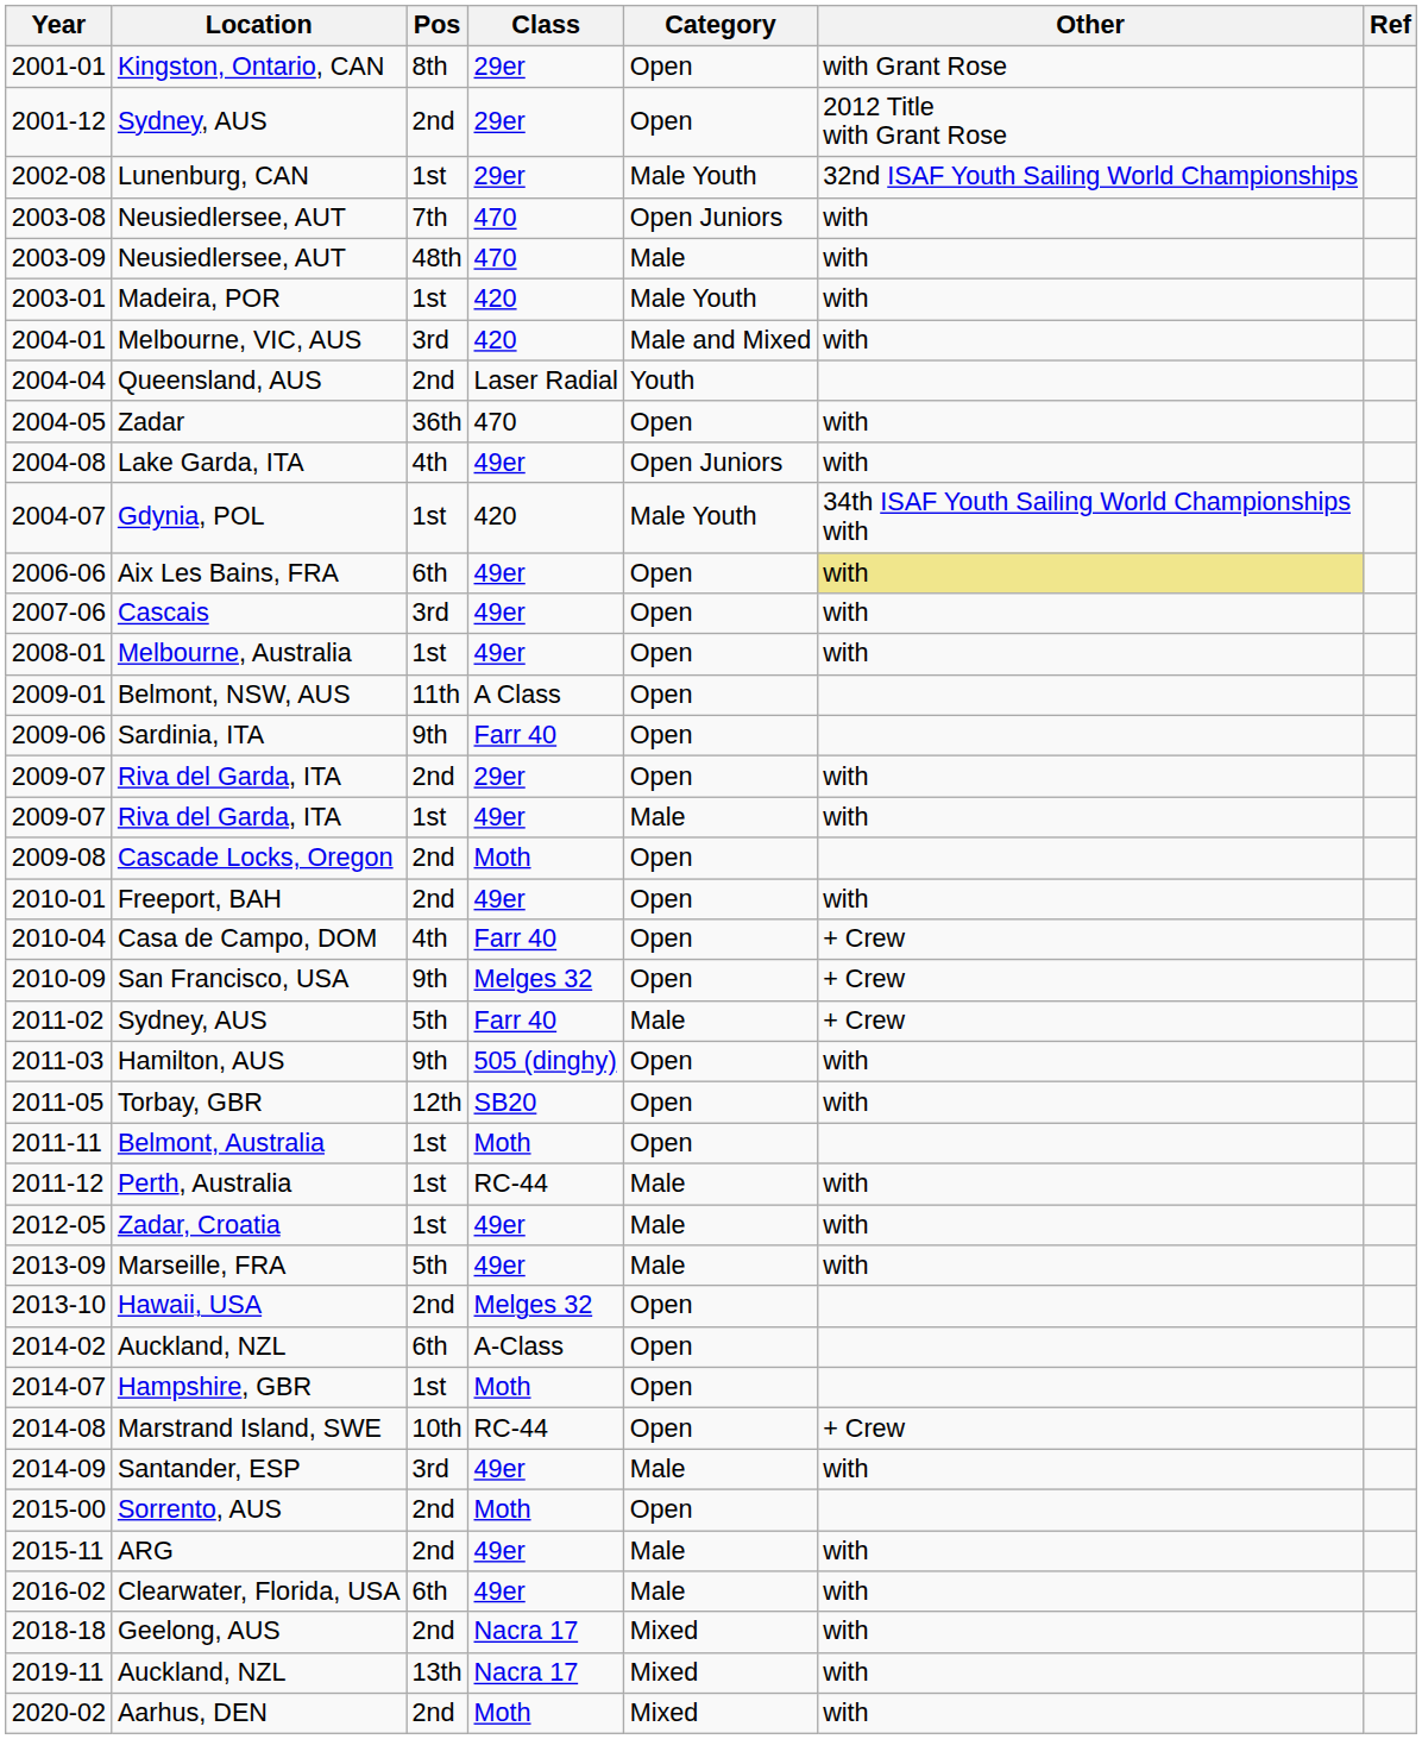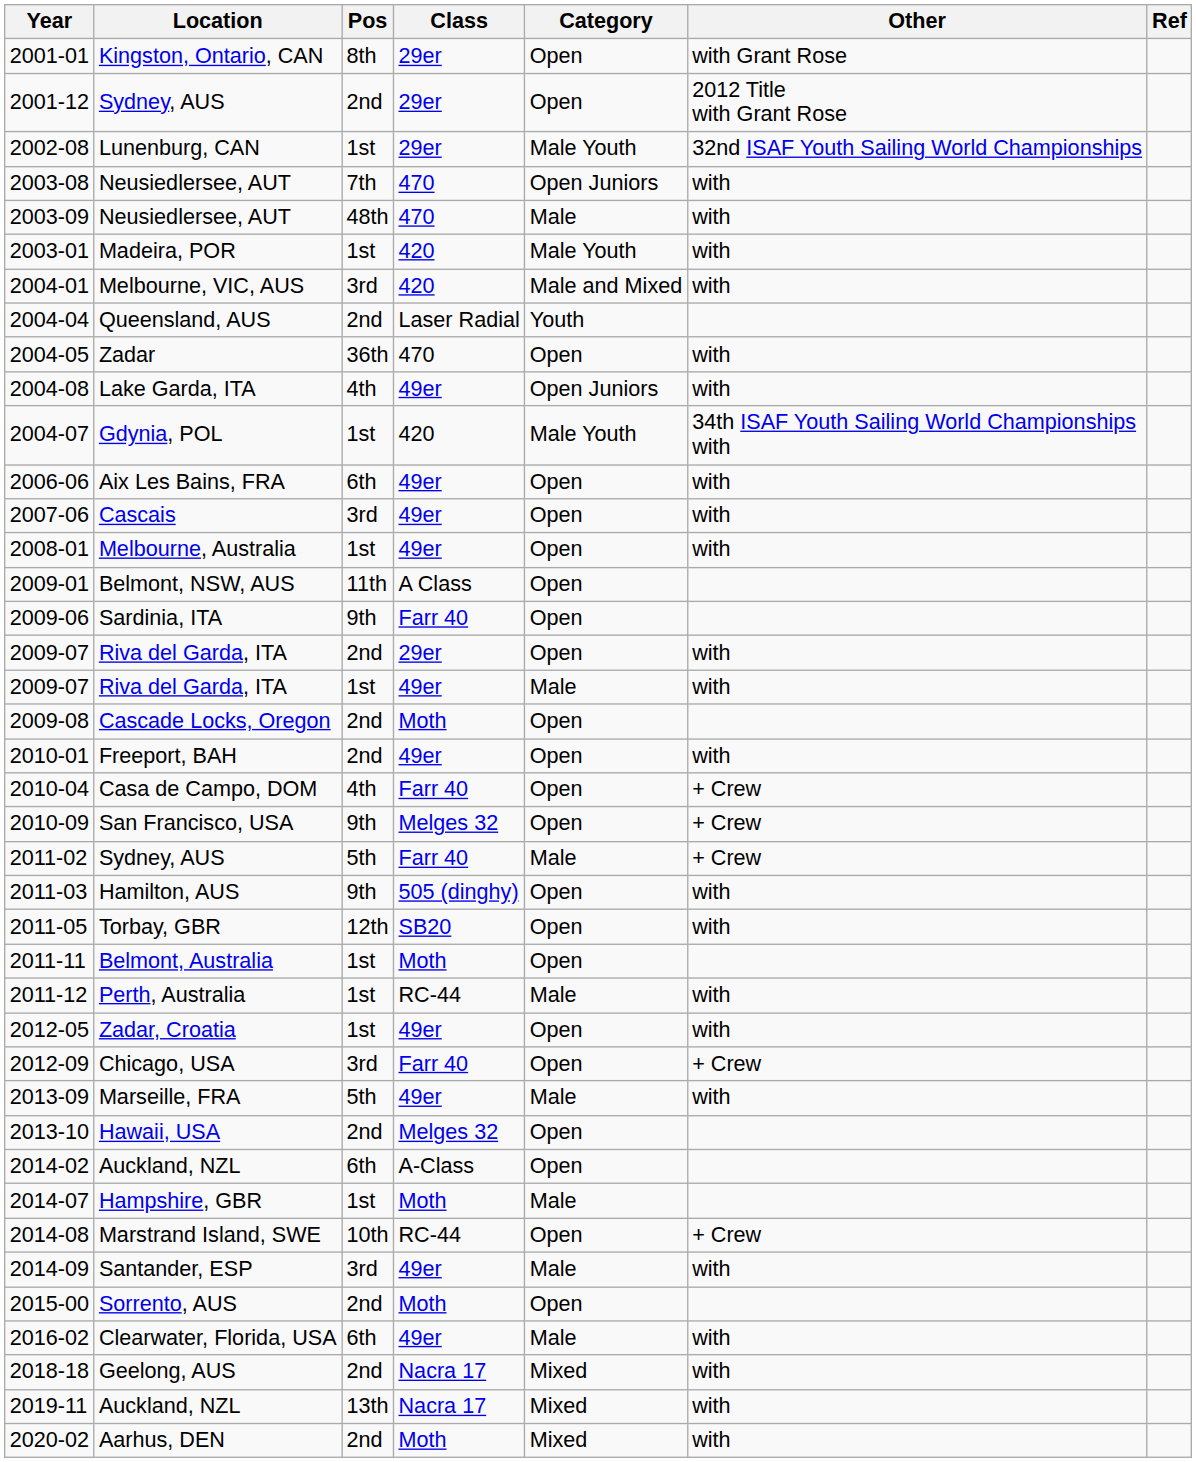 <table class="wikitable sortable">
 <tr>
 <th>Year</th>
 <th>Location</th>
 <th>Pos</th>
 <th>Class</th>
 <th>Category</th>
 <th>Other</th>
 <th>Ref</th>
 </tr>
 <tr>
 <td>2001-01</td>
 <td><a href='#'>Kingston, Ontario</a>, CAN</td>
 <td>8th</td>
 <td><a href='#'>29er</a></td>
 <td>Open</td>
 <td>with Grant Rose</td>
 <td></td>
 </tr>
 <tr>
 <td>2001-12</td>
 <td><a href='#'>Sydney</a>, AUS</td>
 <td> 2nd</td>
 <td><a href='#'>29er</a></td>
 <td>Open</td>
 <td>2012 Title <br> with Grant Rose</td>
 <td></td>
 </tr>
 <tr>
 <td>2002-08</td>
 <td>Lunenburg, CAN</td>
 <td> 1st</td>
 <td><a href='#'>29er</a></td>
 <td>Male Youth</td>
 <td>32nd <a href='#'>ISAF Youth Sailing World Championships</a> <br> </td>
 <td></td>
 </tr>
 <tr>
 <td>2003-08</td>
 <td>Neusiedlersee, AUT</td>
 <td>7th</td>
 <td><a href='#'>470</a></td>
 <td>Open Juniors</td>
 <td>with </td>
 <td></td>
 </tr>
 <tr>
 <td>2003-09</td>
 <td>Neusiedlersee, AUT</td>
 <td>48th</td>
 <td><a href='#'>470</a></td>
 <td>Male</td>
 <td>with </td>
 <td></td>
 </tr>
 <tr>
 <td>2003-01</td>
 <td>Madeira, POR</td>
 <td> 1st</td>
 <td><a href='#'>420</a></td>
 <td>Male Youth</td>
 <td>with </td>
 <td></td>
 </tr>
 <tr>
 <td>2004-01</td>
 <td>Melbourne, VIC, AUS</td>
 <td> 3rd</td>
 <td><a href='#'>420</a></td>
 <td>Male and Mixed</td>
 <td>with </td>
 <td></td>
 </tr>
 <tr>
 <td>2004-04</td>
 <td>Queensland, AUS</td>
 <td> 2nd</td>
 <td>Laser Radial</td>
 <td>Youth</td>
 <td></td>
 <td></td>
 </tr>
 <tr>
 <td>2004-05</td>
 <td>Zadar</td>
 <td>36th</td>
 <td>470</td>
 <td>Open</td>
 <td>with </td>
 <td></td>
 </tr>
 <tr>
 <td>2004-08</td>
 <td>Lake Garda, ITA</td>
 <td>4th</td>
 <td><a href='#'>49er</a></td>
 <td>Open Juniors</td>
 <td>with </td>
 <td></td>
 </tr>
 <tr>
 <td>2004-07</td>
 <td><a href='#'>Gdynia</a>, POL</td>
 <td> 1st</td>
 <td>420</td>
 <td>Male Youth</td>
 <td>34th <a href='#'>ISAF Youth Sailing World Championships</a> <br> with </td>
 <td></td>
 </tr>
 <tr>
 <td>2006-06</td>
 <td>Aix Les Bains, FRA</td>
 <td>6th</td>
 <td><a href='#'>49er</a></td>
 <td>Open</td>
-<td style="background: khaki;">with </td>
+<td>with </td>
 <td></td>
 </tr>
 <tr>
 <td>2007-06</td>
 <td><a href='#'>Cascais</a></td>
 <td> 3rd</td>
 <td><a href='#'>49er</a></td>
 <td>Open</td>
 <td>with </td>
 <td></td>
 </tr>
 <tr>
 <td>2008-01</td>
 <td><a href='#'>Melbourne</a>, Australia</td>
 <td> 1st</td>
 <td><a href='#'>49er</a></td>
 <td>Open</td>
 <td>with </td>
 <td></td>
 </tr>
 <tr>
 <td>2009-01</td>
 <td>Belmont, NSW, AUS</td>
 <td>11th</td>
 <td>A Class</td>
 <td>Open</td>
 <td></td>
 <td></td>
 </tr>
 <tr>
 <td>2009-06</td>
 <td>Sardinia, ITA</td>
 <td>9th</td>
 <td><a href='#'>Farr 40</a></td>
 <td>Open</td>
 <td></td>
 <td></td>
 </tr>
 <tr>
 <td>2009-07</td>
 <td><a href='#'>Riva del Garda</a>, ITA</td>
 <td> 2nd</td>
 <td><a href='#'>29er</a></td>
 <td>Open</td>
 <td>with </td>
 <td></td>
 </tr>
 <tr>
 <td>2009-07</td>
 <td><a href='#'>Riva del Garda</a>, ITA</td>
 <td> 1st</td>
 <td><a href='#'>49er</a></td>
 <td>Male</td>
 <td>with </td>
 <td></td>
 </tr>
 <tr>
 <td>2009-08</td>
 <td><a href='#'>Cascade Locks, Oregon</a></td>
 <td> 2nd</td>
 <td><a href='#'>Moth</a></td>
 <td>Open</td>
 <td></td>
 <td></td>
 </tr>
 <tr>
 <td>2010-01</td>
 <td>Freeport, BAH</td>
 <td> 2nd</td>
 <td><a href='#'>49er</a></td>
 <td>Open</td>
 <td>with </td>
 <td></td>
 </tr>
 <tr>
 <td>2010-04</td>
 <td>Casa de Campo, DOM</td>
 <td>4th</td>
 <td><a href='#'>Farr 40</a></td>
 <td>Open</td>
 <td>+ Crew</td>
 <td></td>
 </tr>
 <tr>
 <td>2010-09</td>
 <td>San Francisco, USA</td>
 <td>9th</td>
 <td><a href='#'>Melges 32</a></td>
 <td>Open</td>
 <td>+ Crew</td>
 <td></td>
 </tr>
 <tr>
 <td>2011-02</td>
 <td>Sydney, AUS</td>
 <td>5th</td>
 <td><a href='#'>Farr 40</a></td>
 <td>Male</td>
 <td>+ Crew</td>
 <td></td>
 </tr>
 <tr>
 <td>2011-03</td>
 <td>Hamilton, AUS</td>
 <td>9th</td>
 <td><a href='#'>505 (dinghy)</a></td>
 <td>Open</td>
 <td>with</td>
 <td></td>
 </tr>
 <tr>
 <td>2011-05</td>
 <td>Torbay, GBR</td>
 <td>12th</td>
 <td><a href='#'>SB20</a></td>
 <td>Open</td>
 <td>with</td>
 <td></td>
 </tr>
 <tr>
 <td>2011-11</td>
 <td><a href='#'>Belmont, Australia</a></td>
 <td> 1st</td>
 <td><a href='#'>Moth</a></td>
 <td>Open</td>
 <td></td>
 <td></td>
 </tr>
 <tr>
 <td>2011-12</td>
 <td><a href='#'>Perth</a>, Australia</td>
 <td> 1st</td>
 <td>RC-44</td>
 <td>Male</td>
 <td>with </td>
 <td></td>
 </tr>
 <tr>
 <td>2012-05</td>
 <td><a href='#'>Zadar, Croatia</a></td>
 <td> 1st</td>
 <td><a href='#'>49er</a></td>
-<td>Male</td>
+<td>Open</td>
 <td>with </td>
+<td></td>
+</tr>
+<tr>
+<td>2012-09</td>
+<td>Chicago, USA</td>
+<td> 3rd</td>
+<td><a href='#'>Farr 40</a></td>
+<td>Open</td>
+<td>+ Crew</td>
 <td></td>
 </tr>
 <tr>
 <td>2013-09</td>
 <td>Marseille, FRA</td>
 <td>5th</td>
 <td><a href='#'>49er</a></td>
 <td>Male</td>
 <td>with </td>
 <td></td>
 </tr>
 <tr>
 <td>2013-10</td>
 <td><a href='#'>Hawaii, USA</a></td>
 <td> 2nd</td>
 <td><a href='#'>Melges 32</a></td>
 <td>Open</td>
 <td></td>
 <td></td>
 </tr>
 <tr>
 <td>2014-02</td>
 <td>Auckland, NZL</td>
 <td>6th</td>
 <td>A-Class</td>
 <td>Open</td>
 <td></td>
 <td></td>
 </tr>
 <tr>
 <td>2014-07</td>
 <td><a href='#'>Hampshire</a>, GBR</td>
 <td> 1st</td>
 <td><a href='#'>Moth</a></td>
-<td>Open</td>
+<td>Male</td>
 <td></td>
 <td></td>
 </tr>
 <tr>
 <td>2014-08</td>
 <td>Marstrand Island, SWE</td>
 <td>10th</td>
 <td>RC-44</td>
 <td>Open</td>
 <td>+ Crew</td>
 <td></td>
 </tr>
 <tr>
 <td>2014-09</td>
 <td>Santander, ESP</td>
 <td> 3rd</td>
 <td><a href='#'>49er</a></td>
 <td>Male</td>
 <td>with </td>
 <td></td>
 </tr>
 <tr>
 <td>2015-00</td>
 <td><a href='#'>Sorrento</a>, AUS</td>
 <td> 2nd</td>
 <td><a href='#'>Moth</a></td>
 <td>Open</td>
 <td></td>
-<td></td>
-</tr>
-<tr>
-<td>2015-11</td>
-<td>ARG</td>
-<td> 2nd</td>
-<td><a href='#'>49er</a></td>
-<td>Male</td>
-<td>with </td>
 <td></td>
 </tr>
 <tr>
 <td>2016-02</td>
 <td>Clearwater, Florida, USA</td>
 <td>6th</td>
 <td><a href='#'>49er</a></td>
 <td>Male</td>
 <td>with </td>
 <td></td>
 </tr>
 <tr>
 <td>2018-18</td>
 <td>Geelong, AUS</td>
 <td> 2nd</td>
 <td><a href='#'>Nacra 17</a></td>
 <td>Mixed</td>
 <td>with </td>
 <td></td>
 </tr>
 <tr>
 <td>2019-11</td>
 <td>Auckland, NZL</td>
 <td>13th</td>
 <td><a href='#'>Nacra 17</a></td>
 <td>Mixed</td>
 <td>with </td>
 <td></td>
 </tr>
 <tr>
 <td>2020-02</td>
 <td>Aarhus, DEN</td>
 <td> 2nd</td>
 <td><a href='#'>Moth</a></td>
 <td>Mixed</td>
 <td>with </td>
 <td></td>
 </tr>
 </table>
